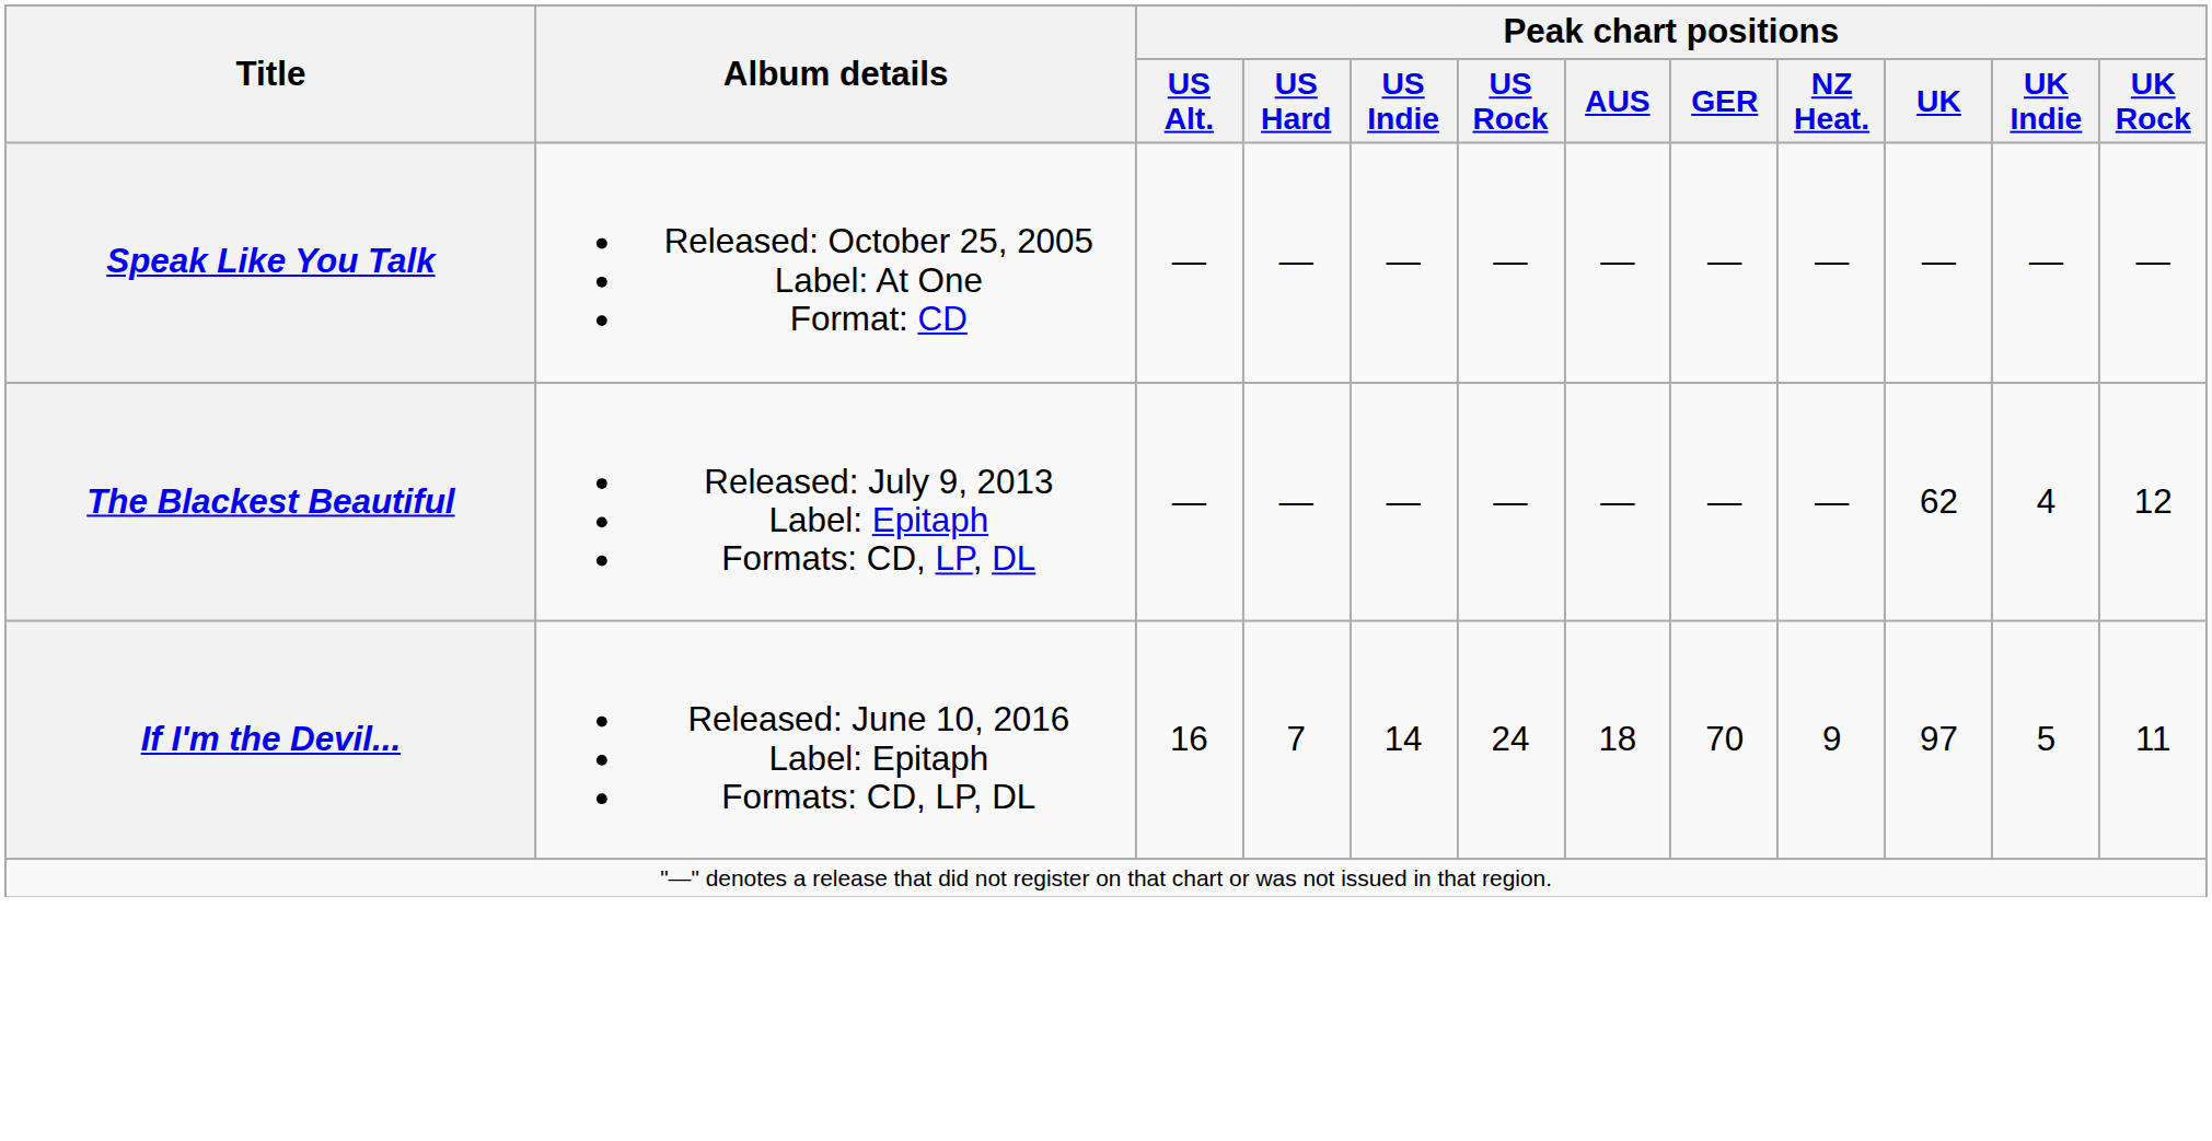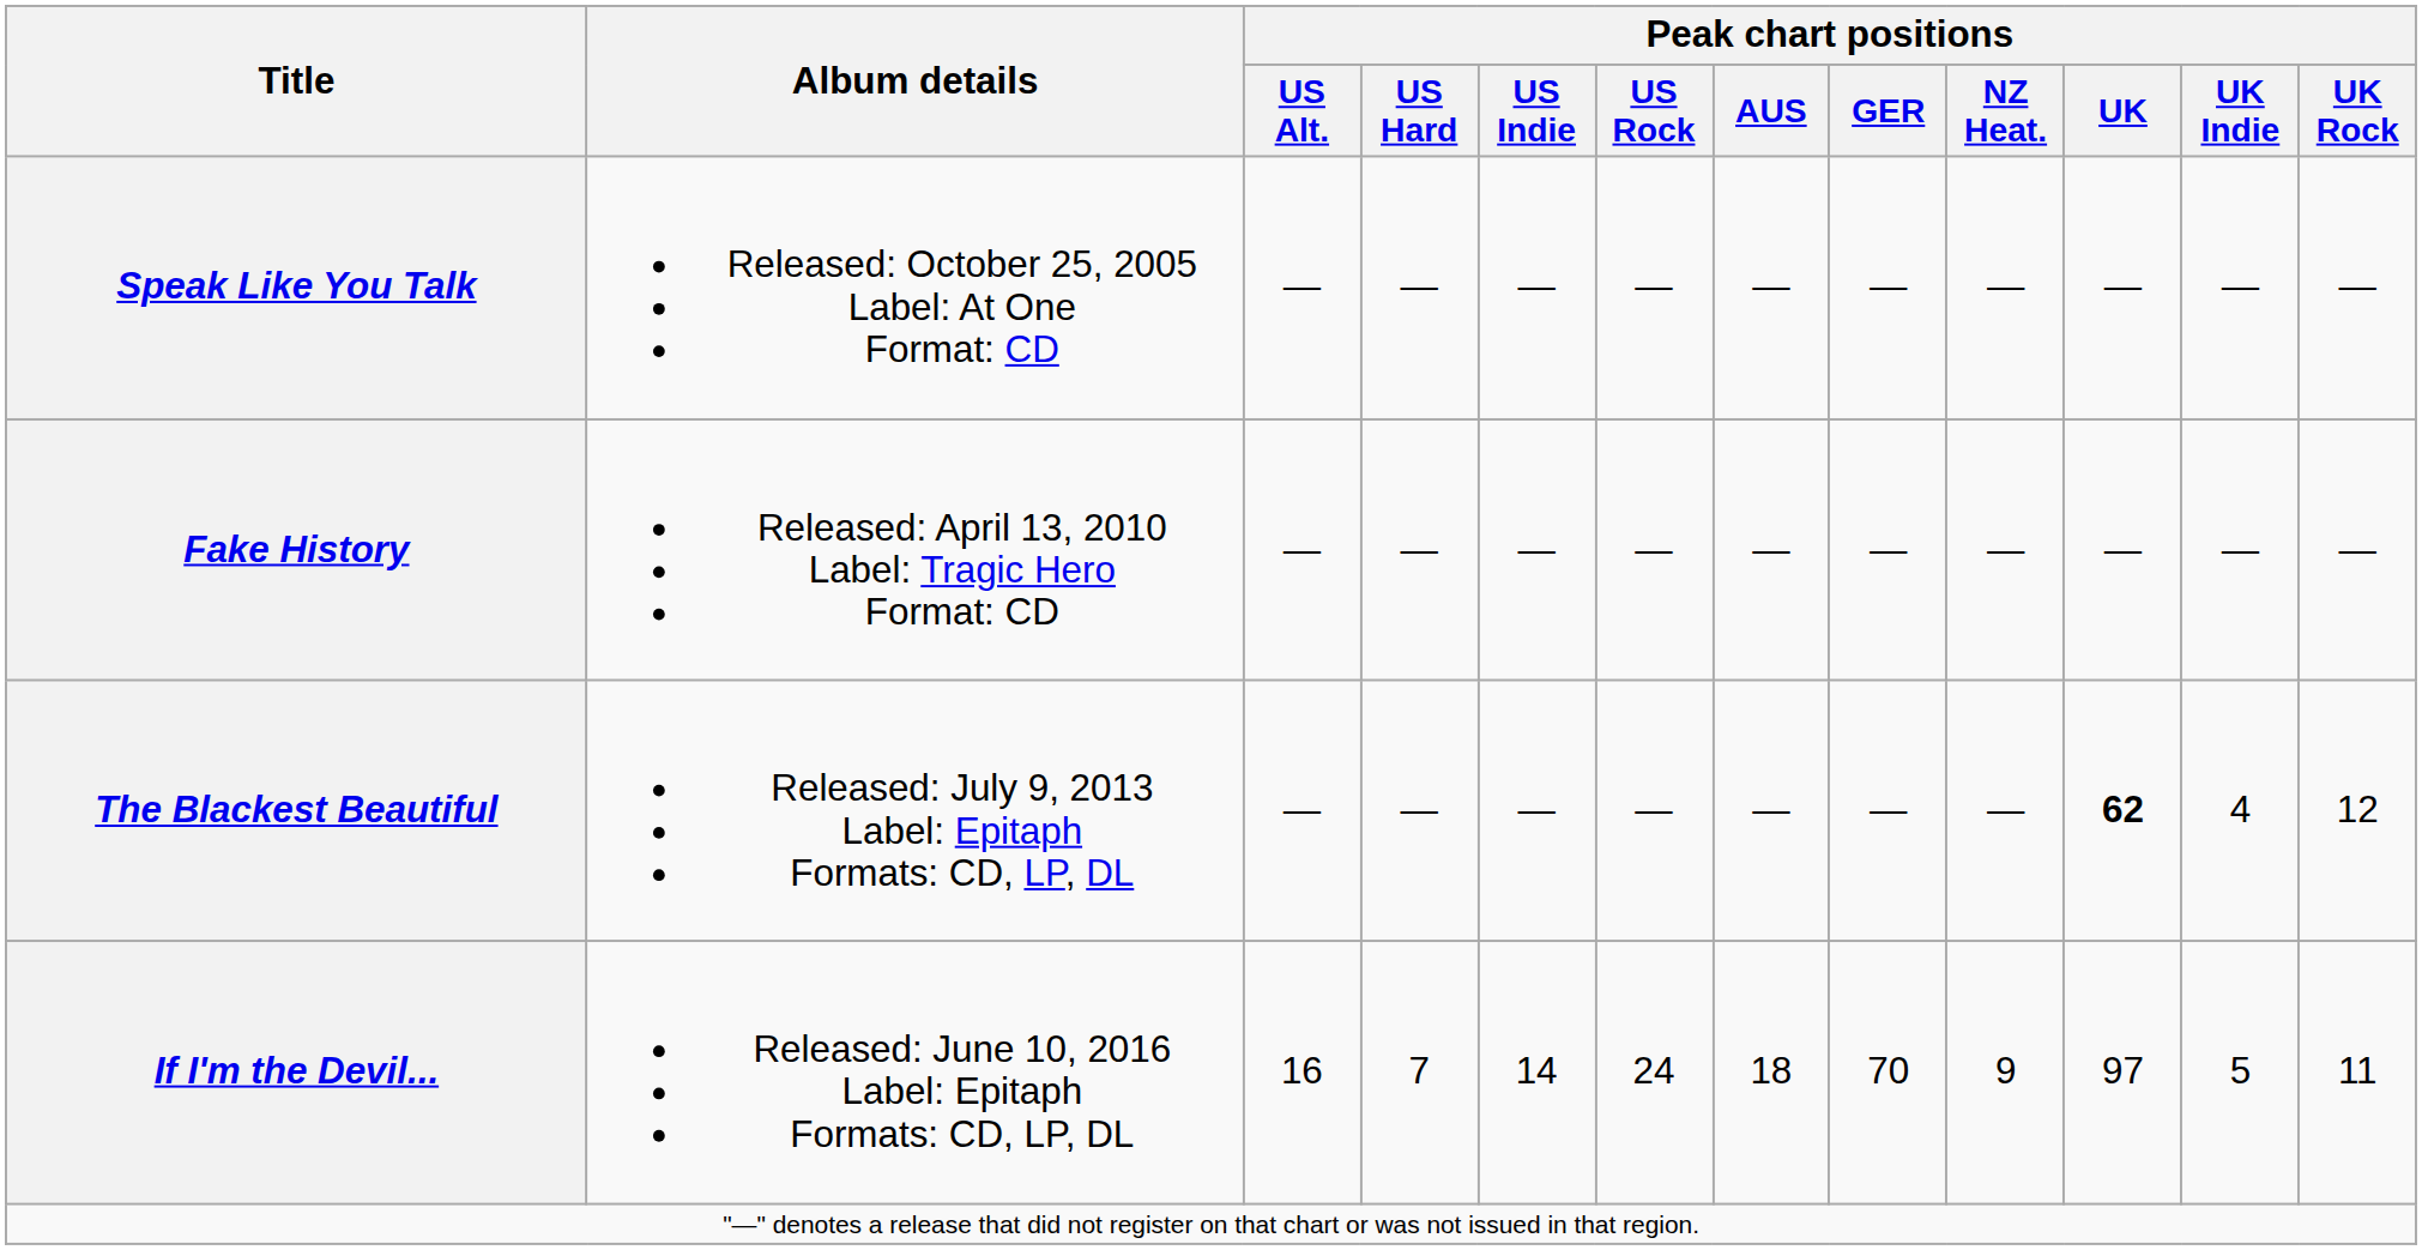 <table class="wikitable plainrowheaders" style="text-align:center;">
 <tr>
 <th scope="col" rowspan="2" style="width:15em;">Title</th>
 <th scope="col" rowspan="2" style="width:17em;">Album details</th>
 <th scope="col" colspan="10">Peak chart positions</th>
 </tr>
 <tr>
 <th scope="col" style="width:3em;font-size:90%;"><a href='#'>US<br>Alt.</a><br></th>
 <th scope="col" style="width:3em;font-size:90%;"><a href='#'>US<br>Hard</a><br></th>
 <th scope="col" style="width:3em;font-size:90%;"><a href='#'>US<br>Indie</a><br></th>
 <th scope="col" style="width:3em;font-size:90%;"><a href='#'>US<br>Rock</a><br></th>
 <th scope="col" style="width:3em;font-size:90%;"><a href='#'>AUS</a><br></th>
 <th scope="col" style="width:3em;font-size:90%;"><a href='#'>GER</a><br></th>
 <th scope="col" style="width:3em;font-size:90%;"><a href='#'>NZ<br>Heat.</a><br></th>
 <th scope="col" style="width:3em;font-size:90%;"><a href='#'>UK</a><br></th>
 <th scope="col" style="width:3em;font-size:90%;"><a href='#'>UK<br>Indie</a><br></th>
 <th scope="col" style="width:3em;font-size:90%;"><a href='#'>UK<br>Rock</a><br></th>
 </tr>
 <tr>
 <th scope="row"><em><a href='#'>Speak Like You Talk</a></em></th>
 <td><br><ul><li>Released: October 25, 2005</li><li>Label: At One</li><li>Format: <a href='#'>CD</a></li></ul></td>
 <td>—</td>
 <td>—</td>
 <td>—</td>
 <td>—</td>
 <td>—</td>
 <td>—</td>
 <td>—</td>
 <td>—</td>
 <td>—</td>
 <td>—</td>
 </tr>
 <tr>
+<th scope="row"><em><a href='#'>Fake History</a></em></th>
+<td><br><ul><li>Released: April 13, 2010</li><li>Label: <a href='#'>Tragic Hero</a></li><li>Format: CD</li></ul></td>
+<td>—</td>
+<td>—</td>
+<td>—</td>
+<td>—</td>
+<td>—</td>
+<td>—</td>
+<td>—</td>
+<td>—</td>
+<td>—</td>
+<td>—</td>
+</tr>
+<tr>
 <th scope="row"><em><a href='#'>The Blackest Beautiful</a></em></th>
 <td><br><ul><li>Released: July 9, 2013</li><li>Label: <a href='#'>Epitaph</a></li><li>Formats: CD, <a href='#'>LP</a>, <a href='#'>DL</a></li></ul></td>
 <td>—</td>
 <td>—</td>
 <td>—</td>
 <td>—</td>
 <td>—</td>
 <td>—</td>
 <td>—</td>
-<td>62</td>
+<td><strong>62</strong></td>
 <td>4</td>
 <td>12</td>
 </tr>
 <tr>
 <th scope="row"><em><a href='#'>If I'm the Devil...</a></em></th>
 <td><br><ul><li>Released: June 10, 2016</li><li>Label: Epitaph</li><li>Formats: CD, LP, DL</li></ul></td>
 <td>16</td>
 <td>7</td>
 <td>14</td>
 <td>24</td>
 <td>18</td>
 <td>70</td>
 <td>9</td>
 <td>97</td>
 <td>5</td>
 <td>11</td>
 </tr>
 <tr>
 <td align="center" colspan="12" style="font-size: 8pt">"—" denotes a release that did not register on that chart or was not issued in that region.</td>
 </tr>
 </table>
